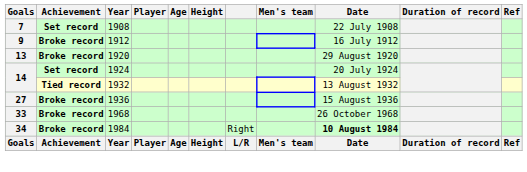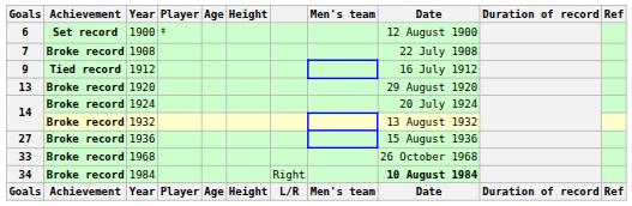 <table class="wikitable sticky-header" style="text-align: center; font-size: 100%; margin-left: 1em;">
 <tr>
 <th scope="col">Goals</th>
 <th scope="col">Achievement</th>
 <th scope="col">Year</th>
 <th scope="col">Player</th>
 <th scope="col">Age</th>
 <th scope="col">Height</th>
 <th scope="col"></th>
 <th scope="col">Men's team</th>
 <th scope="col">Date</th>
 <th scope="col">Duration of record</th>
 <th scope="col">Ref</th>
 </tr>
 <tr style="background-color: #ccffcc;">
+<td style="background-color: #f2f2f2;"><strong>6</strong></td>
+<td><strong>Set record</strong></td>
+<td>1900</td>
+<td style="text-align: left;"><sup>‡</sup></td>
+<td></td>
+<td></td>
+<td></td>
+<td style="text-align: left;"></td>
+<td style="text-align: right;">12 August 1900</td>
+<td style="background-color: #f2f2f2; text-align: left;"></td>
+<td></td>
+</tr>
+<tr style="background-color: #ccffcc;">
 <td style="background-color: #f2f2f2;"><strong>7</strong></td>
-<td><strong>Set record</strong></td>
+<td><strong>Broke record</strong></td>
 <td>1908</td>
 <td style="text-align: left;"></td>
 <td></td>
 <td></td>
 <td></td>
 <td style="text-align: left;"></td>
 <td style="text-align: right;">22 July 1908</td>
 <td style="background-color: #f2f2f2; text-align: left;"></td>
 <td></td>
 </tr>
 <tr style="background-color: #ccffcc;">
 <td style="background-color: #f2f2f2;"><strong>9</strong></td>
-<td><strong>Broke record</strong></td>
+<td><strong>Tied record</strong></td>
 <td>1912</td>
 <td style="text-align: left;"></td>
 <td></td>
 <td></td>
 <td></td>
 <td style="border: 2px solid blue; text-align: left;"></td>
 <td style="text-align: right;">16 July 1912</td>
 <td style="background-color: #f2f2f2; text-align: left;"></td>
 <td></td>
 </tr>
 <tr style="background-color: #ccffcc;">
 <td style="background-color: #f2f2f2;"><strong>13</strong></td>
 <td><strong>Broke record</strong></td>
 <td>1920</td>
 <td style="text-align: left;"></td>
 <td></td>
 <td></td>
 <td></td>
 <td style="text-align: left;"></td>
 <td style="text-align: right;">29 August 1920</td>
 <td style="background-color: #f2f2f2; text-align: left;"></td>
 <td></td>
 </tr>
 <tr style="background-color: #ccffcc;">
 <td rowspan="2" style="background-color: #f2f2f2;"><strong>14</strong></td>
-<td><strong>Set record</strong></td>
+<td><strong>Broke record</strong></td>
 <td>1924</td>
 <td style="text-align: left;"></td>
 <td></td>
 <td></td>
 <td></td>
 <td style="text-align: left;"></td>
 <td style="text-align: right;">20 July 1924</td>
 <td rowspan="2" style="background-color: #f2f2f2; text-align: left;"></td>
 <td></td>
 </tr>
 <tr style="background-color: #ffffcc;">
-<td><strong>Tied record</strong></td>
+<td><strong>Broke record</strong></td>
 <td>1932</td>
 <td style="text-align: left;"></td>
 <td></td>
 <td></td>
 <td></td>
 <td style="border: 2px solid blue; text-align: left;"></td>
 <td style="text-align: right;">13 August 1932</td>
 <td></td>
 </tr>
 <tr style="background-color: #ccffcc;">
 <td style="background-color: #f2f2f2;"><strong>27</strong></td>
 <td><strong>Broke record</strong></td>
 <td>1936</td>
 <td style="text-align: left;"></td>
 <td></td>
 <td></td>
 <td></td>
 <td style="border: 2px solid blue; text-align: left;"></td>
 <td style="text-align: right;">15 August 1936</td>
 <td style="background-color: #f2f2f2; text-align: left;"></td>
 <td></td>
 </tr>
 <tr style="background-color: #ccffcc;">
 <td style="background-color: #f2f2f2;"><strong>33</strong></td>
 <td><strong>Broke record</strong></td>
 <td>1968</td>
 <td style="text-align: left;"></td>
 <td></td>
 <td></td>
 <td></td>
 <td style="text-align: left;"></td>
 <td style="text-align: right;">26 October 1968</td>
 <td style="background-color: #f2f2f2; text-align: left;"></td>
 <td></td>
 </tr>
 <tr style="background-color: #ccffcc;">
 <td style="background-color: #f2f2f2;"><strong>34</strong></td>
 <td><strong>Broke record</strong></td>
 <td>1984</td>
 <td style="text-align: left;"></td>
 <td></td>
 <td></td>
 <td>Right</td>
 <td style="text-align: left;"></td>
 <td style="text-align: right;"><strong>10 August 1984</strong></td>
 <td style="background-color: #f2f2f2; text-align: left;"></td>
 <td></td>
 </tr>
 <tr class="sortbottom">
 <th>Goals</th>
 <th>Achievement</th>
 <th>Year</th>
 <th>Player</th>
 <th>Age</th>
 <th>Height</th>
 <th>L/R</th>
 <th>Men's team</th>
 <th>Date</th>
 <th>Duration of record</th>
 <th>Ref</th>
 </tr>
 </table>
